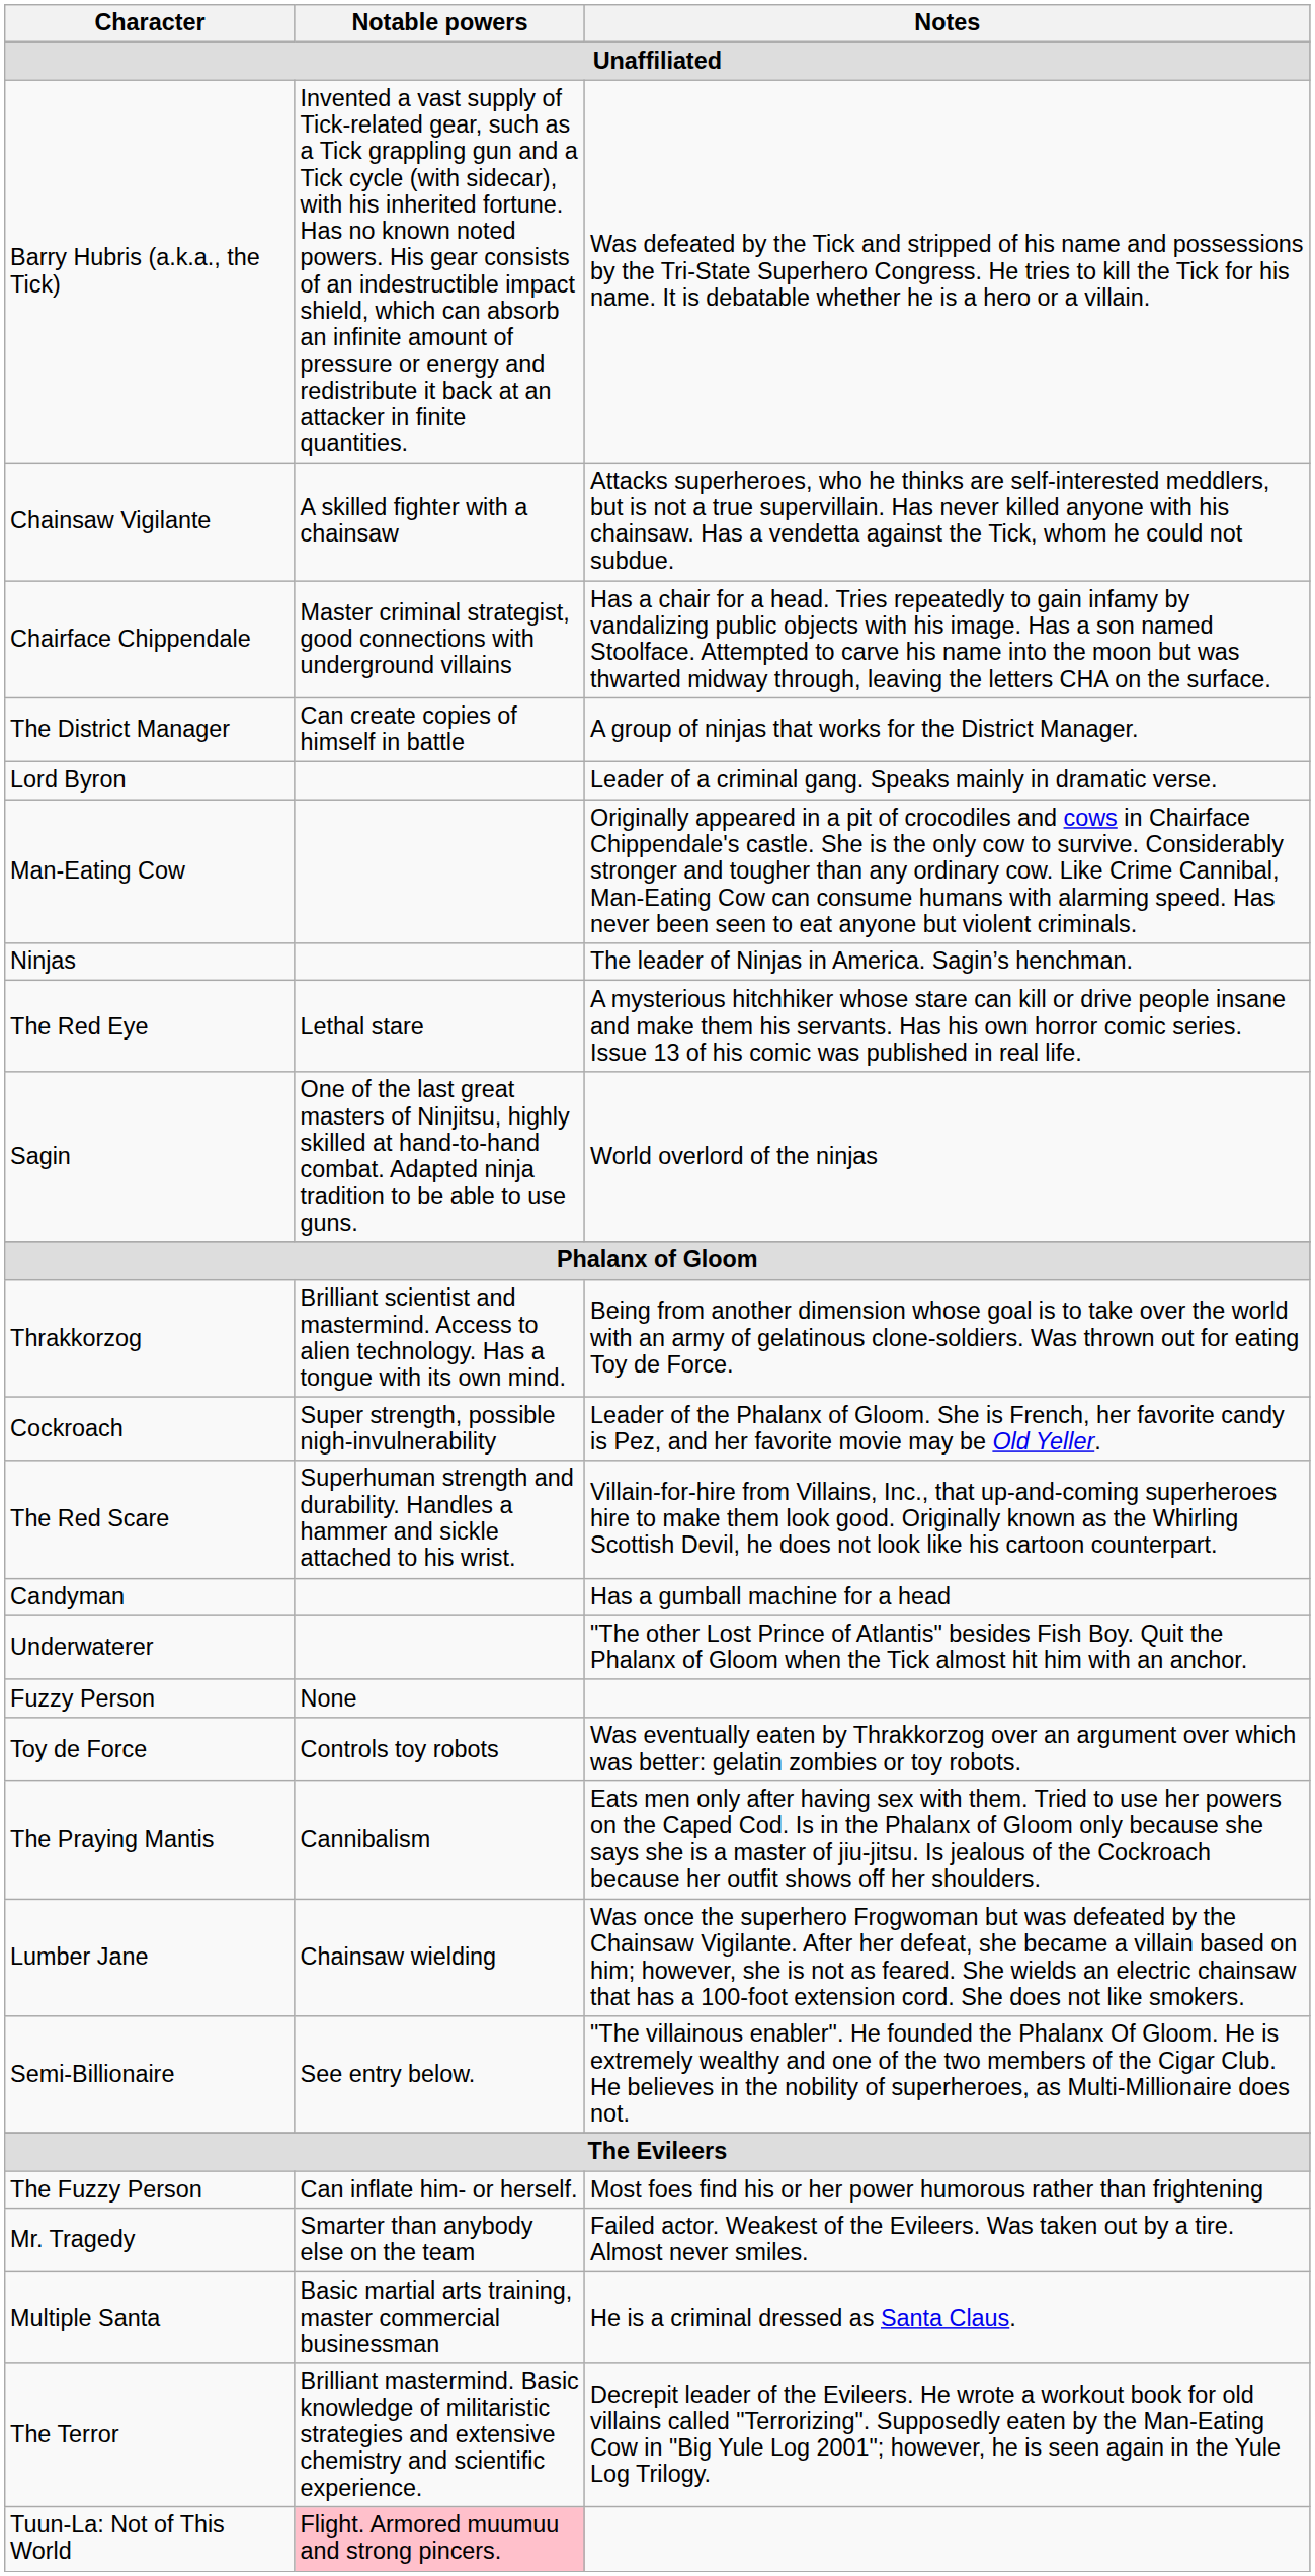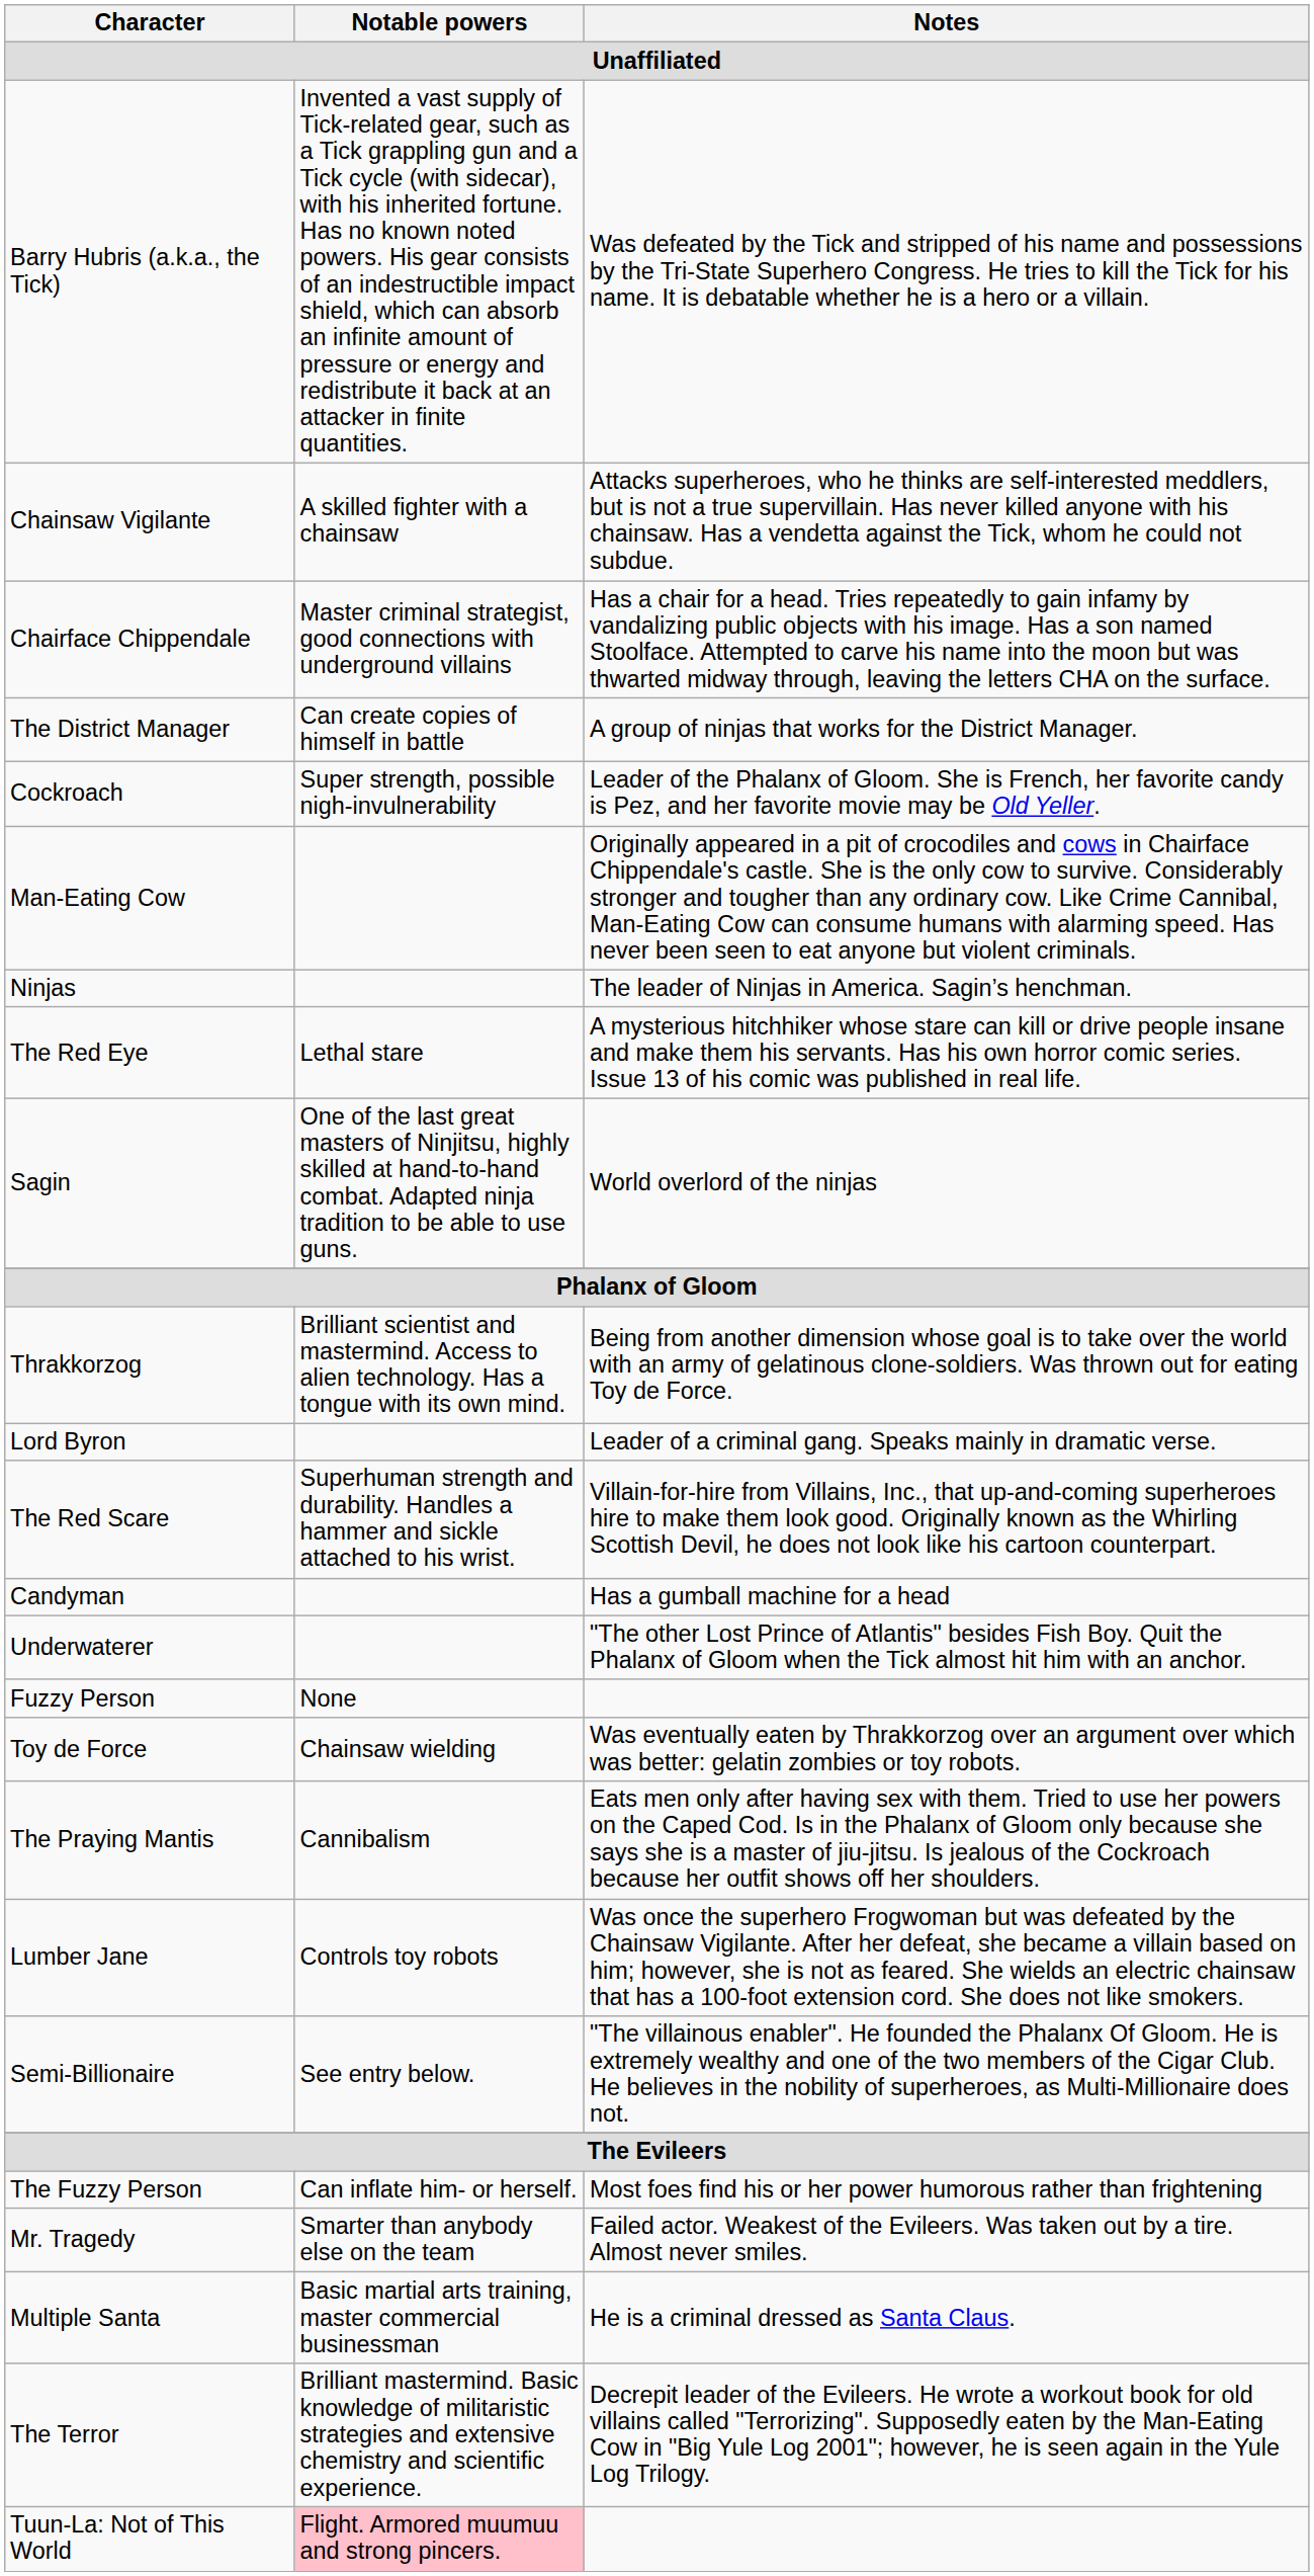 <table class="wikitable" width=100%>
 <tr>
 <th width=20%>Character</th>
 <th width=20%>Notable powers</th>
 <th width=50%>Notes</th>
 </tr>
 <tr bgcolor="#dddddd">
 <td colspan=3 align=center><strong>Unaffiliated</strong></td>
 </tr>
 <tr>
 <td>Barry Hubris (a.k.a., the Tick)</td>
 <td>Invented a vast supply of Tick-related gear, such as a Tick grappling gun and a Tick cycle (with sidecar), with his inherited fortune. Has no known noted powers. His gear consists of an indestructible impact shield, which can absorb an infinite amount of pressure or energy and redistribute it back at an attacker in finite quantities.</td>
 <td>Was defeated by the Tick and stripped of his name and possessions by the Tri-State Superhero Congress. He tries to kill the Tick for his name. It is debatable whether he is a hero or a villain.</td>
 </tr>
 <tr>
 <td>Chainsaw Vigilante</td>
 <td>A skilled fighter with a chainsaw</td>
 <td>Attacks superheroes, who he thinks are self-interested meddlers, but is not a true supervillain. Has never killed anyone with his chainsaw. Has a vendetta against the Tick, whom he could not subdue.</td>
 </tr>
 <tr>
 <td>Chairface Chippendale</td>
 <td>Master criminal strategist, good connections with underground villains</td>
 <td>Has a chair for a head. Tries repeatedly to gain infamy by vandalizing public objects with his image. Has a son named Stoolface. Attempted to carve his name into the moon but was thwarted midway through, leaving the letters CHA on the surface.</td>
 </tr>
 <tr>
 <td>The District Manager</td>
 <td>Can create copies of himself in battle</td>
 <td>A group of ninjas that works for the District Manager.</td>
 </tr>
 <tr>
-<td>Lord Byron</td>
-<td></td>
-<td>Leader of a criminal gang. Speaks mainly in dramatic verse.</td>
+<td>Cockroach</td>
+<td>Super strength, possible nigh-invulnerability</td>
+<td>Leader of the Phalanx of Gloom. She is French, her favorite candy is Pez, and her favorite movie may be <a href='#'><em>Old Yeller</em></a>.</td>
 </tr>
 <tr>
 <td>Man-Eating Cow</td>
 <td></td>
 <td>Originally appeared in a pit of crocodiles and <a href='#'>cows</a> in Chairface Chippendale's castle. She is the only cow to survive. Considerably stronger and tougher than any ordinary cow. Like Crime Cannibal, Man-Eating Cow can consume humans with alarming speed. Has never been seen to eat anyone but violent criminals.</td>
 </tr>
 <tr>
 <td>Ninjas</td>
 <td></td>
 <td>The leader of Ninjas in America. Sagin’s henchman.</td>
 </tr>
 <tr>
 <td>The Red Eye</td>
 <td>Lethal stare</td>
 <td>A mysterious hitchhiker whose stare can kill or drive people insane and make them his servants. Has his own horror comic series. Issue 13 of his comic was published in real life.</td>
 </tr>
 <tr>
 <td>Sagin</td>
 <td>One of the last great masters of Ninjitsu, highly skilled at hand-to-hand combat. Adapted ninja tradition to be able to use guns.</td>
 <td>World overlord of the ninjas</td>
 </tr>
 <tr>
 </tr>
 <tr bgcolor="#dddddd">
 <td colspan=3 align=center><strong>Phalanx of Gloom</strong></td>
 </tr>
 <tr>
 <td>Thrakkorzog</td>
 <td>Brilliant scientist and mastermind. Access to alien technology. Has a tongue with its own mind.</td>
 <td>Being from another dimension whose goal is to take over the world with an army of gelatinous clone-soldiers. Was thrown out for eating Toy de Force.</td>
 </tr>
 <tr>
-<td>Cockroach</td>
-<td>Super strength, possible nigh-invulnerability</td>
-<td>Leader of the Phalanx of Gloom. She is French, her favorite candy is Pez, and her favorite movie may be <a href='#'><em>Old Yeller</em></a>.</td>
+<td>Lord Byron</td>
+<td></td>
+<td>Leader of a criminal gang. Speaks mainly in dramatic verse.</td>
 </tr>
 <tr>
 <td>The Red Scare</td>
 <td>Superhuman strength and durability. Handles a hammer and sickle attached to his wrist.</td>
 <td>Villain-for-hire from Villains, Inc., that up-and-coming superheroes hire to make them look good. Originally known as the Whirling Scottish Devil, he does not look like his cartoon counterpart.</td>
 </tr>
 <tr>
 <td>Candyman</td>
 <td></td>
 <td>Has a gumball machine for a head</td>
 </tr>
 <tr>
 <td>Underwaterer</td>
 <td></td>
 <td>"The other Lost Prince of Atlantis" besides Fish Boy. Quit the Phalanx of Gloom when the Tick almost hit him with an anchor.</td>
 </tr>
 <tr>
 <td>Fuzzy Person</td>
 <td>None</td>
 <td></td>
 </tr>
 <tr>
 <td>Toy de Force</td>
-<td>Controls toy robots</td>
+<td>Chainsaw wielding</td>
 <td>Was eventually eaten by Thrakkorzog over an argument over which was better: gelatin zombies or toy robots.</td>
 </tr>
 <tr>
 <td>The Praying Mantis</td>
 <td>Cannibalism</td>
 <td>Eats men only after having sex with them. Tried to use her powers on the Caped Cod. Is in the Phalanx of Gloom only because she says she is a master of jiu-jitsu. Is jealous of the Cockroach because her outfit shows off her shoulders.</td>
 </tr>
 <tr>
 <td>Lumber Jane</td>
-<td>Chainsaw wielding</td>
+<td>Controls toy robots</td>
 <td>Was once the superhero Frogwoman but was defeated by the Chainsaw Vigilante. After her defeat, she became a villain based on him; however, she is not as feared. She wields an electric chainsaw that has a 100-foot extension cord. She does not like smokers.</td>
 </tr>
 <tr>
 <td>Semi-Billionaire</td>
 <td>See entry below.</td>
 <td>"The villainous enabler". He founded the Phalanx Of Gloom. He is extremely wealthy and one of the two members of the Cigar Club. He believes in the nobility of superheroes, as Multi-Millionaire does not.</td>
 </tr>
 <tr>
 </tr>
 <tr bgcolor="#dddddd">
 <td colspan=3 align=center><strong>The Evileers</strong></td>
 </tr>
 <tr>
 <td>The Fuzzy Person</td>
 <td>Can inflate him- or herself.</td>
 <td>Most foes find his or her power humorous rather than frightening</td>
 </tr>
 <tr>
 <td>Mr. Tragedy</td>
 <td>Smarter than anybody else on the team</td>
 <td>Failed actor. Weakest of the Evileers. Was taken out by a tire. Almost never smiles.</td>
 </tr>
 <tr>
 <td>Multiple Santa</td>
 <td>Basic martial arts training, master commercial businessman</td>
 <td>He is a criminal dressed as <a href='#'>Santa Claus</a>.</td>
 </tr>
 <tr>
 <td>The Terror</td>
 <td>Brilliant mastermind. Basic knowledge of militaristic strategies and extensive chemistry and scientific experience.</td>
 <td>Decrepit leader of the Evileers. He wrote a workout book for old villains called "Terrorizing". Supposedly eaten by the Man-Eating Cow in "Big Yule Log 2001"; however, he is seen again in the Yule Log Trilogy.</td>
 </tr>
 <tr>
 <td>Tuun-La: Not of This World</td>
 <td style="background: pink;">Flight. Armored muumuu and strong pincers.</td>
 <td></td>
 </tr>
 </table>
